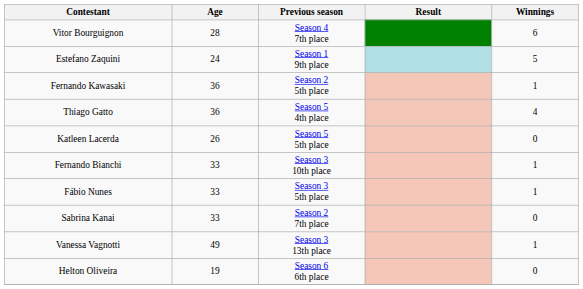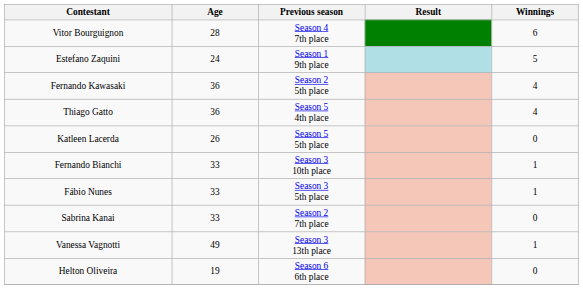 <table class="wikitable sortable" style="margin:1em auto; text-align:center; font-size:90%; width:100%;">
 <tr>
 <th width="200px">Contestant</th>
 <th width="100px">Age</th>
 <th width="125px">Previous season</th>
 <th width="150px">Result</th>
 <th width="100px">Winnings</th>
 </tr>
 <tr>
 <td>Vitor Bourguignon</td>
 <td>28</td>
 <td><a href='#'>Season 4</a><br>7th place</td>
 <td bgcolor=008000></td>
 <td>6</td>
 </tr>
 <tr>
 <td>Estefano Zaquini</td>
 <td>24</td>
 <td><a href='#'>Season 1</a><br>9th place</td>
 <td bgcolor=B0E0E6></td>
 <td>5</td>
 </tr>
 <tr>
 <td>Fernando Kawasaki</td>
 <td>36</td>
 <td><a href='#'>Season 2</a><br>5th place</td>
 <td bgcolor=F4C7B8></td>
-<td>1</td>
+<td>4</td>
 </tr>
 <tr>
 <td>Thiago Gatto</td>
 <td>36</td>
 <td><a href='#'>Season 5</a><br>4th place</td>
 <td bgcolor=F4C7B8></td>
 <td>4</td>
 </tr>
 <tr>
 <td>Katleen Lacerda</td>
 <td>26</td>
 <td><a href='#'>Season 5</a><br>5th place</td>
 <td bgcolor=F4C7B8></td>
 <td>0</td>
 </tr>
 <tr>
 <td>Fernando Bianchi</td>
 <td>33</td>
 <td><a href='#'>Season 3</a><br>10th place</td>
 <td bgcolor=F4C7B8></td>
 <td>1</td>
 </tr>
 <tr>
 <td>Fábio Nunes</td>
 <td>33</td>
 <td><a href='#'>Season 3</a><br>5th place</td>
 <td bgcolor=F4C7B8></td>
 <td>1</td>
 </tr>
 <tr>
 <td>Sabrina Kanai</td>
 <td>33</td>
 <td><a href='#'>Season 2</a><br>7th place</td>
 <td bgcolor=F4C7B8></td>
 <td>0</td>
 </tr>
 <tr>
 <td>Vanessa Vagnotti</td>
 <td>49</td>
 <td><a href='#'>Season 3</a><br>13th place</td>
 <td bgcolor=F4C7B8></td>
 <td>1</td>
 </tr>
 <tr>
 <td>Helton Oliveira</td>
 <td>19</td>
 <td><a href='#'>Season 6</a><br>6th place</td>
 <td bgcolor=F4C7B8></td>
 <td>0</td>
 </tr>
 <tr>
 </tr>
 </table>
